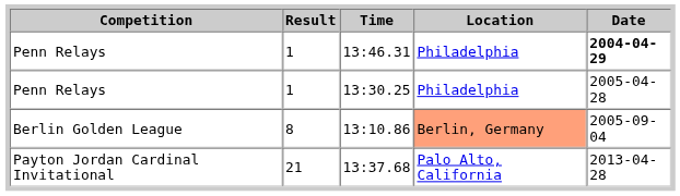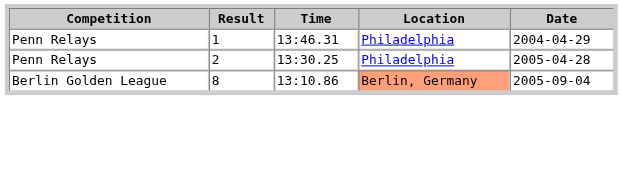 <table border="1" cellpadding="2" cellspacing="0" style="width:70%; margin:4px; border:4px solid #ccc;">
 <tr style="text-align:center; background:#ccc;">
 <th>Competition</th>
 <th>Result</th>
 <th>Time</th>
 <th>Location</th>
 <th>Date</th>
 </tr>
 <tr>
 <td>Penn Relays</td>
 <td>1</td>
 <td>13:46.31</td>
 <td><a href='#'>Philadelphia</a></td>
-<td><strong>2004-04-29</strong></td>
+<td>2004-04-29</td>
 </tr>
 <tr>
 <td>Penn Relays</td>
-<td>1</td>
+<td>2</td>
 <td>13:30.25</td>
 <td><a href='#'>Philadelphia</a></td>
 <td>2005-04-28</td>
 </tr>
 <tr>
 <td>Berlin Golden League</td>
 <td>8</td>
 <td>13:10.86</td>
 <td style="background: lightsalmon;">Berlin, Germany</td>
 <td>2005-09-04</td>
 </tr>
-<tr>
-<td>Payton Jordan Cardinal Invitational</td>
-<td>21</td>
-<td>13:37.68</td>
-<td><a href='#'>Palo Alto, California</a></td>
-<td>2013-04-28</td>
-</tr>
 </table>
